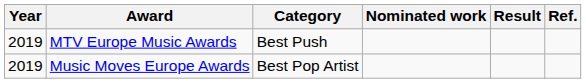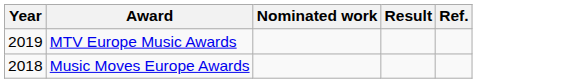 <table class="wikitable">
 <tr>
 <th>Year</th>
 <th>Award</th>
-<th>Category</th>
 <th>Nominated work</th>
 <th>Result</th>
 <th>Ref.</th>
 </tr>
 <tr>
 <td>2019</td>
 <td><a href='#'>MTV Europe Music Awards</a></td>
-<td>Best Push</td>
 <td></td>
 <td></td>
 <td></td>
 </tr>
 <tr>
-<td>2019</td>
+<td>2018</td>
 <td><a href='#'>Music Moves Europe Awards</a></td>
-<td>Best Pop Artist</td>
 <td></td>
 <td></td>
 <td></td>
 </tr>
 </table>
